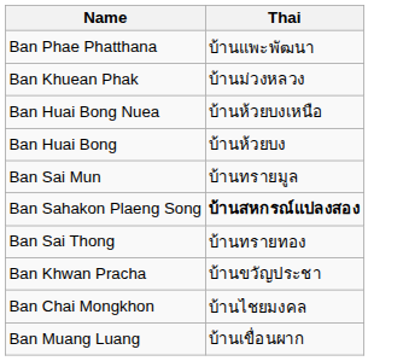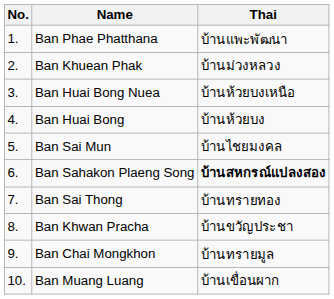 <table class="wikitable sortable">
 <tr>
+<th>No.</th>
 <th>Name</th>
 <th>Thai</th>
 </tr>
 <tr>
+<td>1.</td>
 <td>Ban Phae Phatthana</td>
 <td>บ้านแพะพัฒนา</td>
 </tr>
 <tr>
+<td>2.</td>
 <td>Ban Khuean Phak</td>
 <td>บ้านม่วงหลวง</td>
 </tr>
 <tr>
+<td>3.</td>
 <td>Ban Huai Bong Nuea</td>
 <td>บ้านห้วยบงเหนือ</td>
 </tr>
 <tr>
+<td>4.</td>
 <td>Ban Huai Bong</td>
 <td>บ้านห้วยบง</td>
 </tr>
 <tr>
+<td>5.</td>
 <td>Ban Sai Mun</td>
-<td>บ้านทรายมูล</td>
+<td>บ้านไชยมงคล</td>
 </tr>
 <tr>
+<td>6.</td>
 <td>Ban Sahakon Plaeng Song</td>
 <td><strong>บ้านสหกรณ์แปลงสอง</strong></td>
 </tr>
 <tr>
+<td>7.</td>
 <td>Ban Sai Thong</td>
 <td>บ้านทรายทอง</td>
 </tr>
 <tr>
+<td>8.</td>
 <td>Ban Khwan Pracha</td>
 <td>บ้านขวัญประชา</td>
 </tr>
 <tr>
+<td>9.</td>
 <td>Ban Chai Mongkhon</td>
-<td>บ้านไชยมงคล</td>
+<td>บ้านทรายมูล</td>
 </tr>
 <tr>
+<td>10.</td>
 <td>Ban Muang Luang</td>
 <td>บ้านเขื่อนผาก</td>
 </tr>
 </table>
